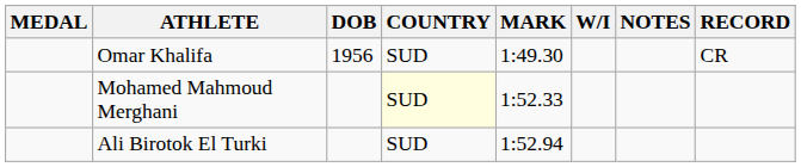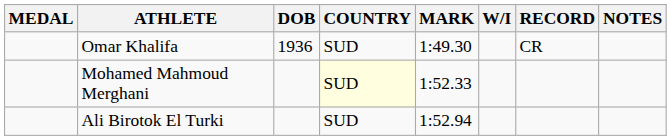 <table class="wikitable">
 <tr>
 <th>MEDAL</th>
 <th>ATHLETE</th>
 <th>DOB</th>
 <th>COUNTRY</th>
 <th>MARK</th>
 <th>W/I</th>
+<th>RECORD</th>
 <th>NOTES</th>
-<th>RECORD</th>
 </tr>
 <tr>
 <td></td>
 <td>Omar Khalifa</td>
-<td>1956</td>
+<td>1936</td>
 <td>SUD</td>
 <td>1:49.30</td>
 <td></td>
+<td>CR</td>
 <td></td>
-<td>CR</td>
 </tr>
 <tr>
 <td></td>
 <td>Mohamed Mahmoud Merghani</td>
 <td></td>
 <td style="background: lightyellow;">SUD</td>
 <td>1:52.33</td>
 <td></td>
 <td></td>
 <td></td>
 </tr>
 <tr>
 <td></td>
 <td>Ali Birotok El Turki</td>
 <td></td>
 <td>SUD</td>
 <td>1:52.94</td>
 <td></td>
 <td></td>
 <td></td>
 </tr>
 </table>
